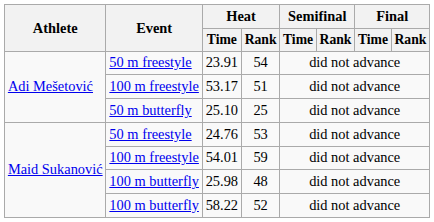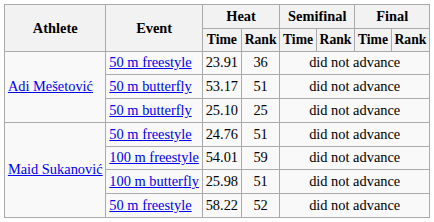 <table class=wikitable style="font-size:90%">
 <tr>
 <th rowspan="2">Athlete</th>
 <th rowspan="2">Event</th>
 <th colspan="2">Heat</th>
 <th colspan="2">Semifinal</th>
 <th colspan="2">Final</th>
 </tr>
 <tr style="font-size:95%">
 <th>Time</th>
 <th>Rank</th>
 <th>Time</th>
 <th>Rank</th>
 <th>Time</th>
 <th>Rank</th>
 </tr>
 <tr align=center>
 <td align=left rowspan=3><a href='#'>Adi Mešetović</a></td>
 <td align=left><a href='#'>50 m freestyle</a></td>
 <td>23.91</td>
-<td>54</td>
+<td>36</td>
 <td colspan="4">did not advance</td>
 </tr>
 <tr align=center>
-<td align=left><a href='#'>100 m freestyle</a></td>
+<td align=left><a href='#'>50 m butterfly</a></td>
 <td>53.17</td>
 <td>51</td>
 <td colspan="4">did not advance</td>
 </tr>
 <tr align=center>
 <td align=left><a href='#'>50 m butterfly</a></td>
 <td>25.10</td>
 <td>25</td>
 <td colspan="4">did not advance</td>
 </tr>
 <tr align=center>
 <td align=left rowspan=4><a href='#'>Maid Sukanović</a></td>
 <td align=left><a href='#'>50 m freestyle</a></td>
 <td>24.76</td>
-<td>53</td>
+<td>51</td>
 <td colspan="4">did not advance</td>
 </tr>
 <tr align=center>
 <td align=left><a href='#'>100 m freestyle</a></td>
 <td>54.01</td>
 <td>59</td>
 <td colspan="4">did not advance</td>
 </tr>
 <tr align=center>
 <td align=left><a href='#'>100 m butterfly</a></td>
 <td>25.98</td>
-<td>48</td>
+<td>51</td>
 <td colspan="4">did not advance</td>
 </tr>
 <tr align=center>
-<td align=left><a href='#'>100 m butterfly</a></td>
+<td align=left><a href='#'>50 m freestyle</a></td>
 <td>58.22</td>
 <td>52</td>
 <td colspan="4">did not advance</td>
 </tr>
 </table>
